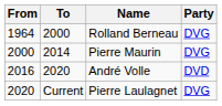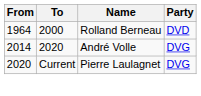 <table class="wikitable">
 <tr>
 <th>From</th>
 <th>To</th>
 <th>Name</th>
 <th>Party</th>
 </tr>
 <tr>
 <td>1964</td>
 <td>2000</td>
 <td>Rolland Berneau</td>
-<td><a href='#'>DVG</a></td>
+<td><a href='#'>DVD</a></td>
 </tr>
 <tr>
-<td>2000</td>
 <td>2014</td>
-<td>Pierre Maurin</td>
-<td><a href='#'>DVG</a></td>
-</tr>
-<tr>
-<td>2016</td>
 <td>2020</td>
 <td>André Volle</td>
-<td><a href='#'>DVD</a></td>
+<td><a href='#'>DVG</a></td>
 </tr>
 <tr>
 <td>2020</td>
 <td>Current</td>
 <td>Pierre Laulagnet</td>
 <td><a href='#'>DVG</a></td>
 </tr>
 </table>
